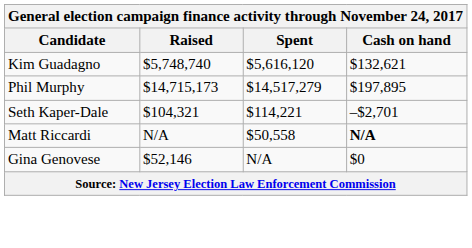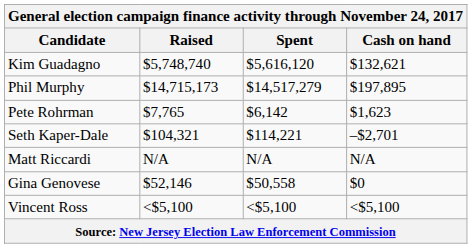 <table class="wikitable sortable">
 <tr>
 <th colspan="4">General election campaign finance activity through November 24, 2017</th>
 </tr>
 <tr>
 <th>Candidate</th>
 <th>Raised</th>
 <th>Spent</th>
 <th>Cash on hand</th>
 </tr>
 <tr>
 <td>Kim Guadagno</td>
 <td>$5,748,740</td>
 <td>$5,616,120</td>
 <td>$132,621</td>
 </tr>
 <tr>
 <td>Phil Murphy</td>
 <td>$14,715,173</td>
 <td>$14,517,279</td>
 <td>$197,895</td>
 </tr>
 <tr>
+<td>Pete Rohrman</td>
+<td>$7,765</td>
+<td>$6,142</td>
+<td>$1,623</td>
+</tr>
+<tr>
 <td>Seth Kaper-Dale</td>
 <td>$104,321</td>
 <td>$114,221</td>
 <td>–$2,701</td>
 </tr>
 <tr>
 <td>Matt Riccardi</td>
 <td>N/A</td>
-<td>$50,558</td>
-<td><strong>N/A</strong></td>
+<td>N/A</td>
+<td>N/A</td>
 </tr>
 <tr>
 <td>Gina Genovese</td>
 <td>$52,146</td>
-<td>N/A</td>
+<td>$50,558</td>
 <td>$0</td>
+</tr>
+<tr>
+<td>Vincent Ross</td>
+<td><$5,100</td>
+<td><$5,100</td>
+<td><$5,100</td>
 </tr>
 <tr>
 <th colspan="4"><small>Source: <a href='#'>New Jersey Election Law Enforcement Commission</a></small></th>
 </tr>
 </table>
